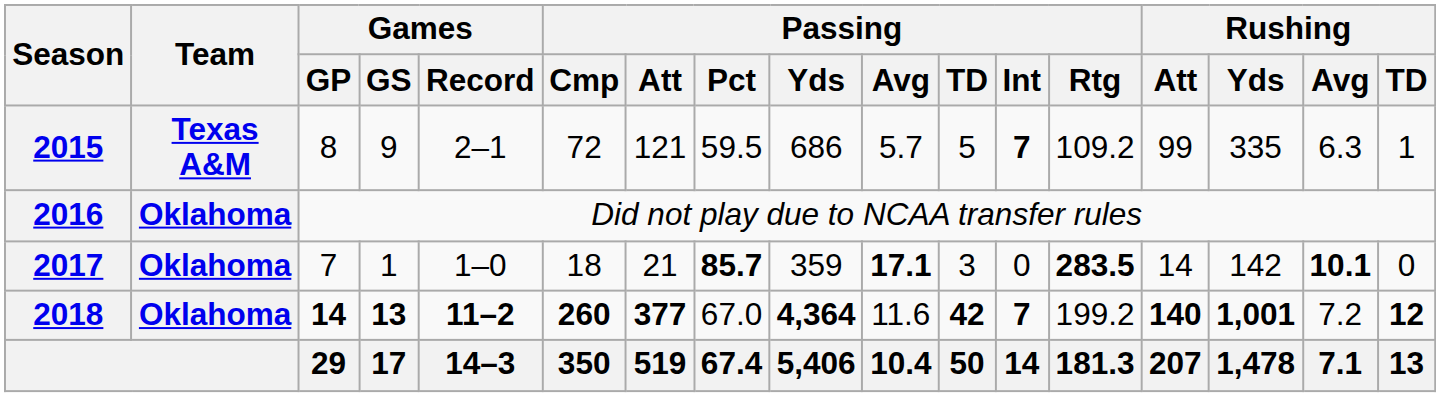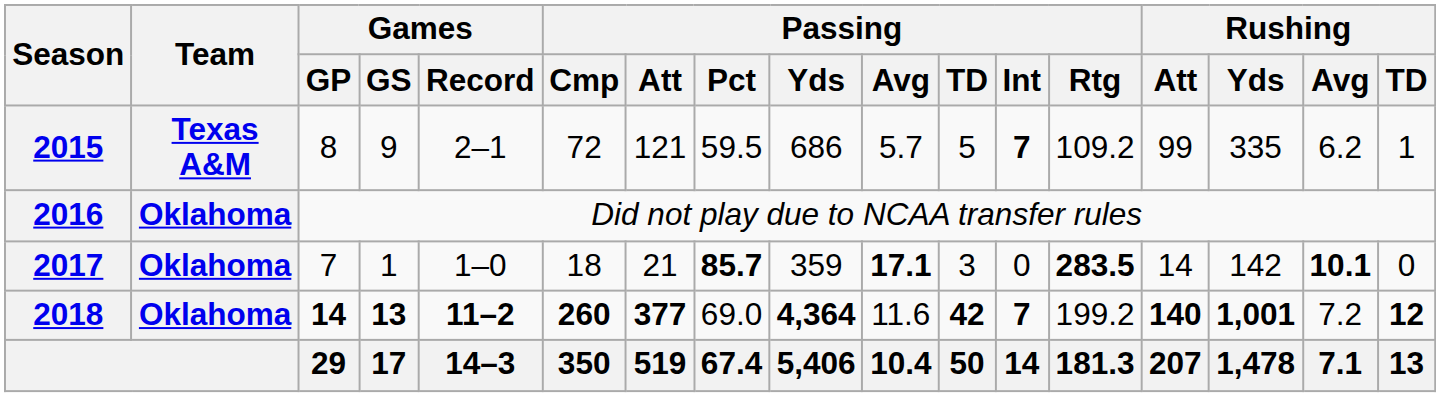 <table class="wikitable" style="text-align:center;">
 <tr>
 <th rowspan="2">Season</th>
 <th rowspan="2">Team</th>
 <th colspan="3">Games</th>
 <th colspan="8">Passing</th>
 <th colspan="4">Rushing</th>
 </tr>
 <tr>
 <th>GP</th>
 <th>GS</th>
 <th>Record</th>
 <th>Cmp</th>
 <th>Att</th>
 <th>Pct</th>
 <th>Yds</th>
 <th>Avg</th>
 <th>TD</th>
 <th>Int</th>
 <th>Rtg</th>
 <th>Att</th>
 <th>Yds</th>
 <th>Avg</th>
 <th>TD</th>
 </tr>
 <tr>
 <th><a href='#'>2015</a></th>
 <th><a href='#'>Texas A&M</a></th>
 <td>8</td>
 <td>9</td>
 <td>2–1</td>
 <td>72</td>
 <td>121</td>
 <td>59.5</td>
 <td>686</td>
 <td>5.7</td>
 <td>5</td>
 <td><strong>7</strong></td>
 <td>109.2</td>
 <td>99</td>
 <td>335</td>
-<td>6.3</td>
+<td>6.2</td>
 <td>1</td>
 </tr>
 <tr>
 <th><a href='#'>2016</a></th>
 <th><a href='#'>Oklahoma</a></th>
 <td colspan="15"><em>Did not play due to NCAA transfer rules</em></td>
 </tr>
 <tr>
 <th><a href='#'>2017</a></th>
 <th><a href='#'>Oklahoma</a></th>
 <td>7</td>
 <td>1</td>
 <td>1–0</td>
 <td>18</td>
 <td>21</td>
 <td><strong>85.7</strong></td>
 <td>359</td>
 <td><strong>17.1</strong></td>
 <td>3</td>
 <td>0</td>
 <td><strong>283.5</strong></td>
 <td>14</td>
 <td>142</td>
 <td><strong>10.1</strong></td>
 <td>0</td>
 </tr>
 <tr>
 <th><a href='#'>2018</a></th>
 <th><a href='#'>Oklahoma</a></th>
 <td><strong>14</strong></td>
 <td><strong>13</strong></td>
 <td><strong>11–2</strong></td>
 <td><strong>260</strong></td>
 <td><strong>377</strong></td>
-<td>67.0</td>
+<td>69.0</td>
 <td><strong>4,364</strong></td>
 <td>11.6</td>
 <td><strong>42</strong></td>
 <td><strong>7</strong></td>
 <td>199.2</td>
 <td><strong>140</strong></td>
 <td><strong>1,001</strong></td>
 <td>7.2</td>
 <td><strong>12</strong></td>
 </tr>
 <tr>
 <th colspan="2"></th>
 <th>29</th>
 <th>17</th>
 <th>14–3</th>
 <th>350</th>
 <th>519</th>
 <th>67.4</th>
 <th>5,406</th>
 <th>10.4</th>
 <th>50</th>
 <th>14</th>
 <th>181.3</th>
 <th>207</th>
 <th>1,478</th>
 <th>7.1</th>
 <th>13</th>
 </tr>
 </table>
